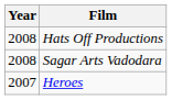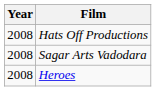 <table class="wikitable">
 <tr>
 <th>Year</th>
 <th>Film</th>
 </tr>
 <tr>
 <td>2008</td>
 <td><em> Hats Off Productions </em></td>
 </tr>
 <tr>
 <td>2008</td>
 <td><em> Sagar Arts Vadodara </em></td>
 </tr>
 <tr>
-<td>2007</td>
+<td>2008</td>
 <td><em><a href='#'>Heroes</a> </em></td>
 </tr>
 </table>
